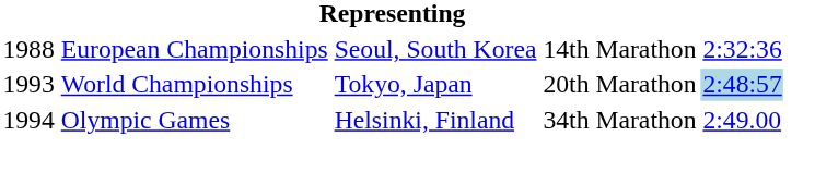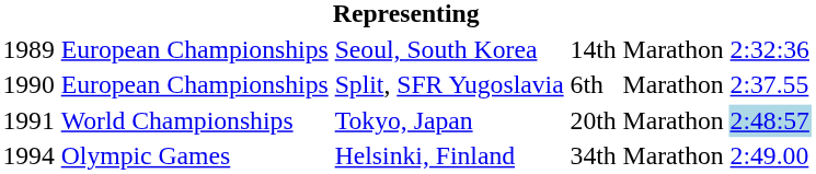 <table>
 <tr>
 <th colspan="6">Representing </th>
 </tr>
 <tr>
-<td>1988</td>
+<td>1989</td>
 <td><a href='#'>European Championships</a></td>
 <td><a href='#'>Seoul, South Korea</a></td>
 <td>14th</td>
 <td>Marathon</td>
 <td><a href='#'>2:32:36</a></td>
 </tr>
 <tr>
-<td>1993</td>
+<td>1990</td>
+<td><a href='#'>European Championships</a></td>
+<td><a href='#'>Split</a>, <a href='#'>SFR Yugoslavia</a></td>
+<td>6th</td>
+<td>Marathon</td>
+<td><a href='#'>2:37.55</a></td>
+</tr>
+<tr>
+<td>1991</td>
 <td><a href='#'>World Championships</a></td>
 <td><a href='#'>Tokyo, Japan</a></td>
 <td>20th</td>
 <td>Marathon</td>
 <td style="background: lightblue;"><a href='#'>2:48:57</a></td>
 </tr>
 <tr>
 <td>1994</td>
 <td><a href='#'>Olympic Games</a></td>
 <td><a href='#'>Helsinki, Finland</a></td>
 <td>34th</td>
 <td>Marathon</td>
 <td><a href='#'>2:49.00</a></td>
 </tr>
 </table>
